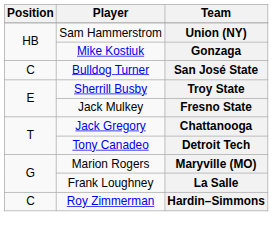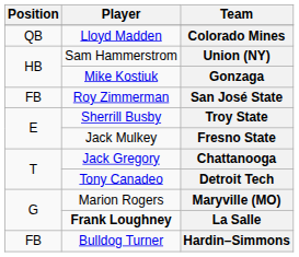 <table class="wikitable">
 <tr>
 <th>Position</th>
 <th>Player</th>
 <th>Team</th>
 </tr>
 <tr>
+</tr>
+<tr style="text-align:center;">
+<td>QB</td>
+<td><a href='#'>Lloyd Madden</a></td>
+<th Style = >Colorado Mines</th>
 </tr>
 <tr style="text-align:center;">
 <td rowspan="2">HB</td>
 <td>Sam Hammerstrom</td>
 <th Style = >Union (NY)</th>
 </tr>
 <tr style="text-align:center;">
 <td><a href='#'>Mike Kostiuk</a></td>
 <th Style = >Gonzaga</th>
 </tr>
 <tr style="text-align:center;">
-<td>C</td>
-<td><a href='#'>Bulldog Turner</a></td>
+<td>FB</td>
+<td><a href='#'>Roy Zimmerman</a></td>
 <th Style = >San José State</th>
 </tr>
 <tr style="text-align:center;">
 <td rowspan="2">E</td>
 <td><a href='#'>Sherrill Busby</a></td>
 <th Style = >Troy State</th>
 </tr>
 <tr style="text-align:center;">
 <td>Jack Mulkey</td>
 <th Style = >Fresno State</th>
 </tr>
 <tr style="text-align:center;">
 <td rowspan="2">T</td>
 <td><a href='#'>Jack Gregory</a></td>
 <th Style = >Chattanooga</th>
 </tr>
 <tr style="text-align:center;">
 <td><a href='#'>Tony Canadeo</a></td>
 <th Style = >Detroit Tech</th>
 </tr>
 <tr style="text-align:center;">
 <td rowspan="2">G</td>
 <td>Marion Rogers</td>
 <th Style = >Maryville (MO)</th>
 </tr>
 <tr style="text-align:center;">
-<td>Frank Loughney</td>
+<td><strong>Frank Loughney</strong></td>
 <th Style = >La Salle</th>
 </tr>
 <tr style="text-align:center;">
-<td>C</td>
-<td><a href='#'>Roy Zimmerman</a></td>
+<td>FB</td>
+<td><a href='#'>Bulldog Turner</a></td>
 <th Style = >Hardin–Simmons</th>
 </tr>
 </table>
